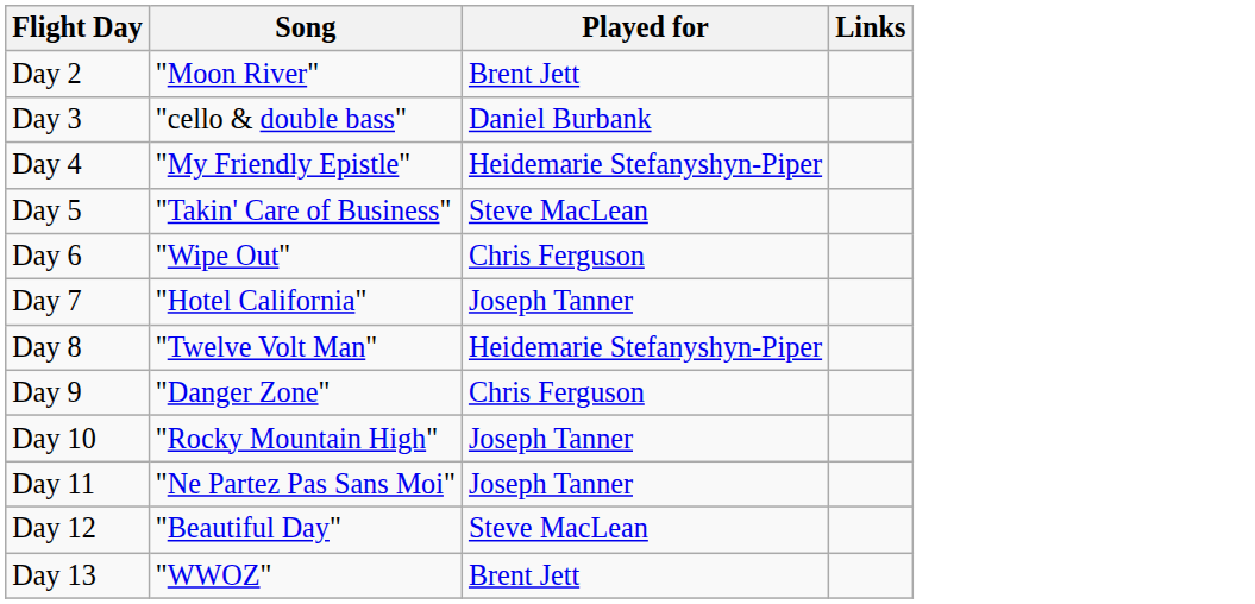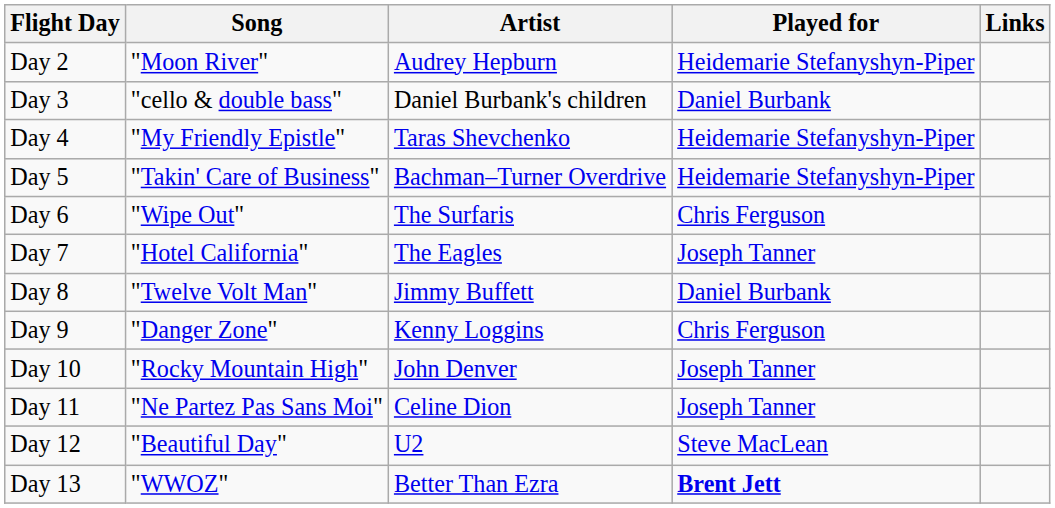 <table class="wikitable">
 <tr>
 <th>Flight Day</th>
 <th>Song</th>
+<th>Artist</th>
 <th>Played for</th>
 <th>Links</th>
 </tr>
 <tr>
 <td>Day 2<br></td>
 <td>"<a href='#'>Moon River</a>"</td>
-<td><a href='#'>Brent Jett</a></td>
+<td><a href='#'>Audrey Hepburn</a></td>
+<td><a href='#'>Heidemarie Stefanyshyn-Piper</a></td>
 <td>  <br> </td>
 </tr>
 <tr>
 <td>Day 3<br></td>
 <td>"cello & <a href='#'>double bass</a>"</td>
+<td>Daniel Burbank's children</td>
 <td><a href='#'>Daniel Burbank</a></td>
 <td>  <br> </td>
 </tr>
 <tr>
 <td>Day 4<br></td>
 <td>"<a href='#'>My Friendly Epistle</a>"</td>
+<td><a href='#'>Taras Shevchenko</a></td>
 <td><a href='#'>Heidemarie Stefanyshyn-Piper</a></td>
 <td>  <br> </td>
 </tr>
 <tr>
 <td>Day 5<br></td>
 <td>"<a href='#'>Takin' Care of Business</a>"</td>
-<td><a href='#'>Steve MacLean</a></td>
+<td><a href='#'>Bachman–Turner Overdrive</a></td>
+<td><a href='#'>Heidemarie Stefanyshyn-Piper</a></td>
 <td>  <br> </td>
 </tr>
 <tr>
 <td>Day 6<br></td>
 <td>"<a href='#'>Wipe Out</a>"</td>
+<td><a href='#'>The Surfaris</a></td>
 <td><a href='#'>Chris Ferguson</a></td>
 <td>  <br> </td>
 </tr>
 <tr>
 <td>Day 7<br></td>
 <td>"<a href='#'>Hotel California</a>"</td>
+<td><a href='#'>The Eagles</a></td>
 <td><a href='#'>Joseph Tanner</a></td>
 <td>  <br> </td>
 </tr>
 <tr>
 <td>Day 8<br></td>
 <td>"<a href='#'>Twelve Volt Man</a>"</td>
-<td><a href='#'>Heidemarie Stefanyshyn-Piper</a></td>
+<td><a href='#'>Jimmy Buffett</a></td>
+<td><a href='#'>Daniel Burbank</a></td>
 <td>  <br> </td>
 </tr>
 <tr>
 <td>Day 9<br></td>
 <td>"<a href='#'>Danger Zone</a>"</td>
+<td><a href='#'>Kenny Loggins</a></td>
 <td><a href='#'>Chris Ferguson</a></td>
 <td>  <br> </td>
 </tr>
 <tr>
 <td>Day 10<br></td>
 <td>"<a href='#'>Rocky Mountain High</a>"</td>
+<td><a href='#'>John Denver</a></td>
 <td><a href='#'>Joseph Tanner</a></td>
 <td>  <br> </td>
 </tr>
 <tr>
 <td>Day 11<br></td>
 <td>"<a href='#'>Ne Partez Pas Sans Moi</a>"</td>
+<td><a href='#'>Celine Dion</a></td>
 <td><a href='#'>Joseph Tanner</a></td>
 <td>  <br> </td>
 </tr>
 <tr>
 <td>Day 12<br></td>
 <td>"<a href='#'>Beautiful Day</a>"</td>
+<td><a href='#'>U2</a></td>
 <td><a href='#'>Steve MacLean</a></td>
 <td>  <br> </td>
 </tr>
 <tr>
 <td>Day 13<br></td>
 <td>"<a href='#'>WWOZ</a>"</td>
-<td><a href='#'>Brent Jett</a></td>
+<td><a href='#'>Better Than Ezra</a></td>
+<td><strong><a href='#'>Brent Jett</a></strong></td>
 <td>  <br> </td>
 </tr>
 </table>
